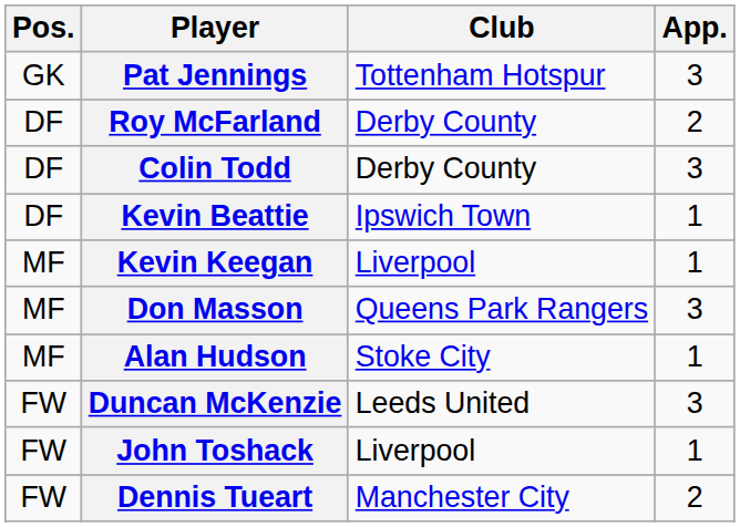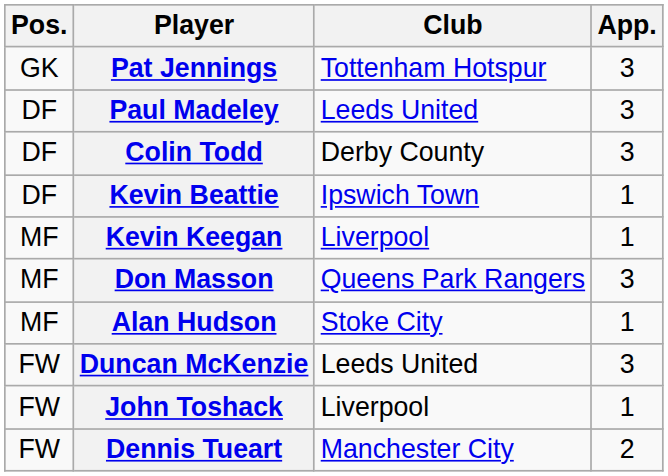 <table class="wikitable plainrowheaders" style="text-align: left">
 <tr>
 <th scope=col>Pos.</th>
 <th scope=col>Player</th>
 <th scope=col>Club</th>
 <th scope=col>App.</th>
 </tr>
 <tr>
 <td style=text-align:center>GK</td>
 <th scope=row><a href='#'>Pat Jennings</a> </th>
 <td><a href='#'>Tottenham Hotspur</a></td>
 <td style=text-align:center>3</td>
 </tr>
 <tr>
 <td style=text-align:center>DF</td>
-<th scope=row><a href='#'>Roy McFarland</a> </th>
-<td><a href='#'>Derby County</a></td>
-<td style=text-align:center>2</td>
+<th scope=row><a href='#'>Paul Madeley</a> </th>
+<td><a href='#'>Leeds United</a></td>
+<td style=text-align:center>3</td>
 </tr>
 <tr>
 <td style=text-align:center>DF</td>
 <th scope=row><a href='#'>Colin Todd</a> </th>
 <td>Derby County</td>
 <td style=text-align:center>3</td>
 </tr>
 <tr>
 <td style=text-align:center>DF</td>
 <th scope=row><a href='#'>Kevin Beattie</a> </th>
 <td><a href='#'>Ipswich Town</a></td>
 <td style=text-align:center>1</td>
 </tr>
 <tr>
 <td style=text-align:center>MF</td>
 <th scope=row><a href='#'>Kevin Keegan</a></th>
 <td><a href='#'>Liverpool</a></td>
 <td style=text-align:center>1</td>
 </tr>
 <tr>
 <td style=text-align:center>MF</td>
 <th scope=row><a href='#'>Don Masson</a></th>
 <td><a href='#'>Queens Park Rangers</a></td>
 <td style=text-align:center>3</td>
 </tr>
 <tr>
 <td style=text-align:center>MF</td>
 <th scope=row><a href='#'>Alan Hudson</a> </th>
 <td><a href='#'>Stoke City</a></td>
 <td style=text-align:center>1</td>
 </tr>
 <tr>
 <td style=text-align:center>FW</td>
 <th scope=row><a href='#'>Duncan McKenzie</a> </th>
 <td>Leeds United</td>
 <td style=text-align:center>3</td>
 </tr>
 <tr>
 <td style=text-align:center>FW</td>
 <th scope=row><a href='#'>John Toshack</a></th>
 <td>Liverpool</td>
 <td style=text-align:center>1</td>
 </tr>
 <tr>
 <td style=text-align:center>FW</td>
 <th scope=row><a href='#'>Dennis Tueart</a></th>
 <td><a href='#'>Manchester City</a></td>
 <td style=text-align:center>2</td>
 </tr>
 </table>
